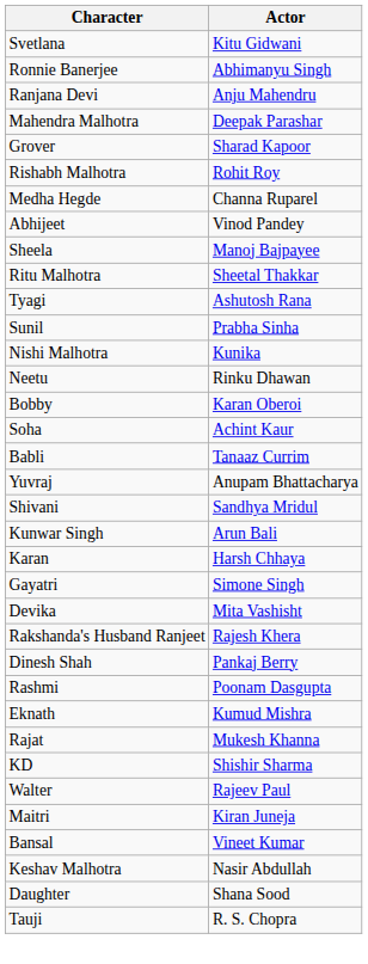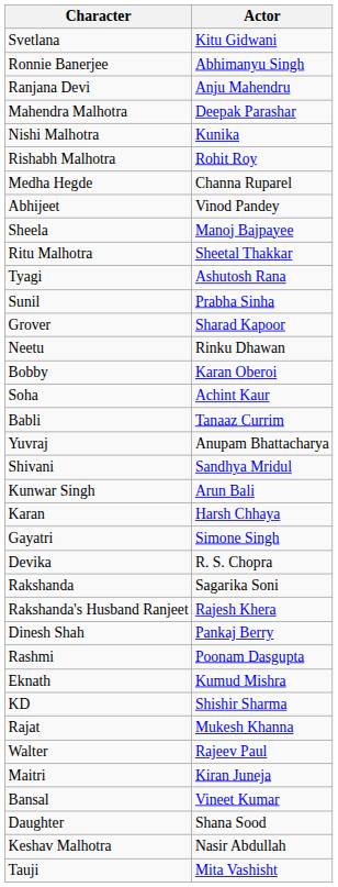 <table class="wikitable">
 <tr>
 <th>Character</th>
 <th>Actor</th>
 </tr>
 <tr>
 <td>Svetlana</td>
 <td><a href='#'>Kitu Gidwani</a></td>
 </tr>
 <tr>
 <td>Ronnie Banerjee</td>
 <td><a href='#'>Abhimanyu Singh</a></td>
 </tr>
 <tr>
 <td>Ranjana Devi</td>
 <td><a href='#'>Anju Mahendru</a></td>
 </tr>
 <tr>
 <td>Mahendra Malhotra</td>
 <td><a href='#'>Deepak Parashar</a></td>
 </tr>
 <tr>
-<td>Grover</td>
-<td><a href='#'>Sharad Kapoor</a></td>
+<td>Nishi Malhotra</td>
+<td><a href='#'>Kunika</a></td>
 </tr>
 <tr>
 <td>Rishabh Malhotra</td>
 <td><a href='#'>Rohit Roy</a></td>
 </tr>
 <tr>
 <td>Medha Hegde</td>
 <td>Channa Ruparel</td>
 </tr>
 <tr>
 <td>Abhijeet</td>
 <td>Vinod Pandey</td>
 </tr>
 <tr>
 <td>Sheela</td>
 <td><a href='#'>Manoj Bajpayee</a></td>
 </tr>
 <tr>
 <td>Ritu Malhotra</td>
 <td><a href='#'>Sheetal Thakkar</a></td>
 </tr>
 <tr>
 <td>Tyagi</td>
 <td><a href='#'>Ashutosh Rana</a></td>
 </tr>
 <tr>
 <td>Sunil</td>
 <td><a href='#'>Prabha Sinha</a></td>
 </tr>
 <tr>
-<td>Nishi Malhotra</td>
-<td><a href='#'>Kunika</a></td>
+<td>Grover</td>
+<td><a href='#'>Sharad Kapoor</a></td>
 </tr>
 <tr>
 <td>Neetu</td>
 <td>Rinku Dhawan</td>
 </tr>
 <tr>
 <td>Bobby</td>
 <td><a href='#'>Karan Oberoi</a></td>
 </tr>
 <tr>
 <td>Soha</td>
 <td><a href='#'>Achint Kaur</a></td>
 </tr>
 <tr>
 <td>Babli</td>
 <td><a href='#'>Tanaaz Currim</a></td>
 </tr>
 <tr>
 <td>Yuvraj</td>
 <td>Anupam Bhattacharya</td>
 </tr>
 <tr>
 <td>Shivani</td>
 <td><a href='#'>Sandhya Mridul</a></td>
 </tr>
 <tr>
 <td>Kunwar Singh</td>
 <td><a href='#'>Arun Bali</a></td>
 </tr>
 <tr>
 <td>Karan</td>
 <td><a href='#'>Harsh Chhaya</a></td>
 </tr>
 <tr>
 <td>Gayatri</td>
 <td><a href='#'>Simone Singh</a></td>
 </tr>
 <tr>
 <td>Devika</td>
-<td><a href='#'>Mita Vashisht</a></td>
+<td>R. S. Chopra</td>
+</tr>
+<tr>
+<td>Rakshanda</td>
+<td>Sagarika Soni</td>
 </tr>
 <tr>
 <td>Rakshanda's Husband Ranjeet</td>
 <td><a href='#'>Rajesh Khera</a></td>
 </tr>
 <tr>
 <td>Dinesh Shah</td>
 <td><a href='#'>Pankaj Berry</a></td>
 </tr>
 <tr>
 <td>Rashmi</td>
 <td><a href='#'>Poonam Dasgupta</a></td>
 </tr>
 <tr>
 <td>Eknath</td>
 <td><a href='#'>Kumud Mishra</a></td>
 </tr>
 <tr>
+<td>KD</td>
+<td><a href='#'>Shishir Sharma</a></td>
+</tr>
+<tr>
 <td>Rajat</td>
 <td><a href='#'>Mukesh Khanna</a></td>
-</tr>
-<tr>
-<td>KD</td>
-<td><a href='#'>Shishir Sharma</a></td>
 </tr>
 <tr>
 <td>Walter</td>
 <td><a href='#'>Rajeev Paul</a></td>
 </tr>
 <tr>
 <td>Maitri</td>
 <td><a href='#'>Kiran Juneja</a></td>
 </tr>
 <tr>
 <td>Bansal</td>
 <td><a href='#'>Vineet Kumar</a></td>
 </tr>
 <tr>
+<td>Daughter</td>
+<td>Shana Sood</td>
+</tr>
+<tr>
 <td>Keshav Malhotra</td>
 <td>Nasir Abdullah</td>
 </tr>
 <tr>
-<td>Daughter</td>
-<td>Shana Sood</td>
-</tr>
-<tr>
 <td>Tauji</td>
-<td>R. S. Chopra</td>
+<td><a href='#'>Mita Vashisht</a></td>
 </tr>
 </table>
